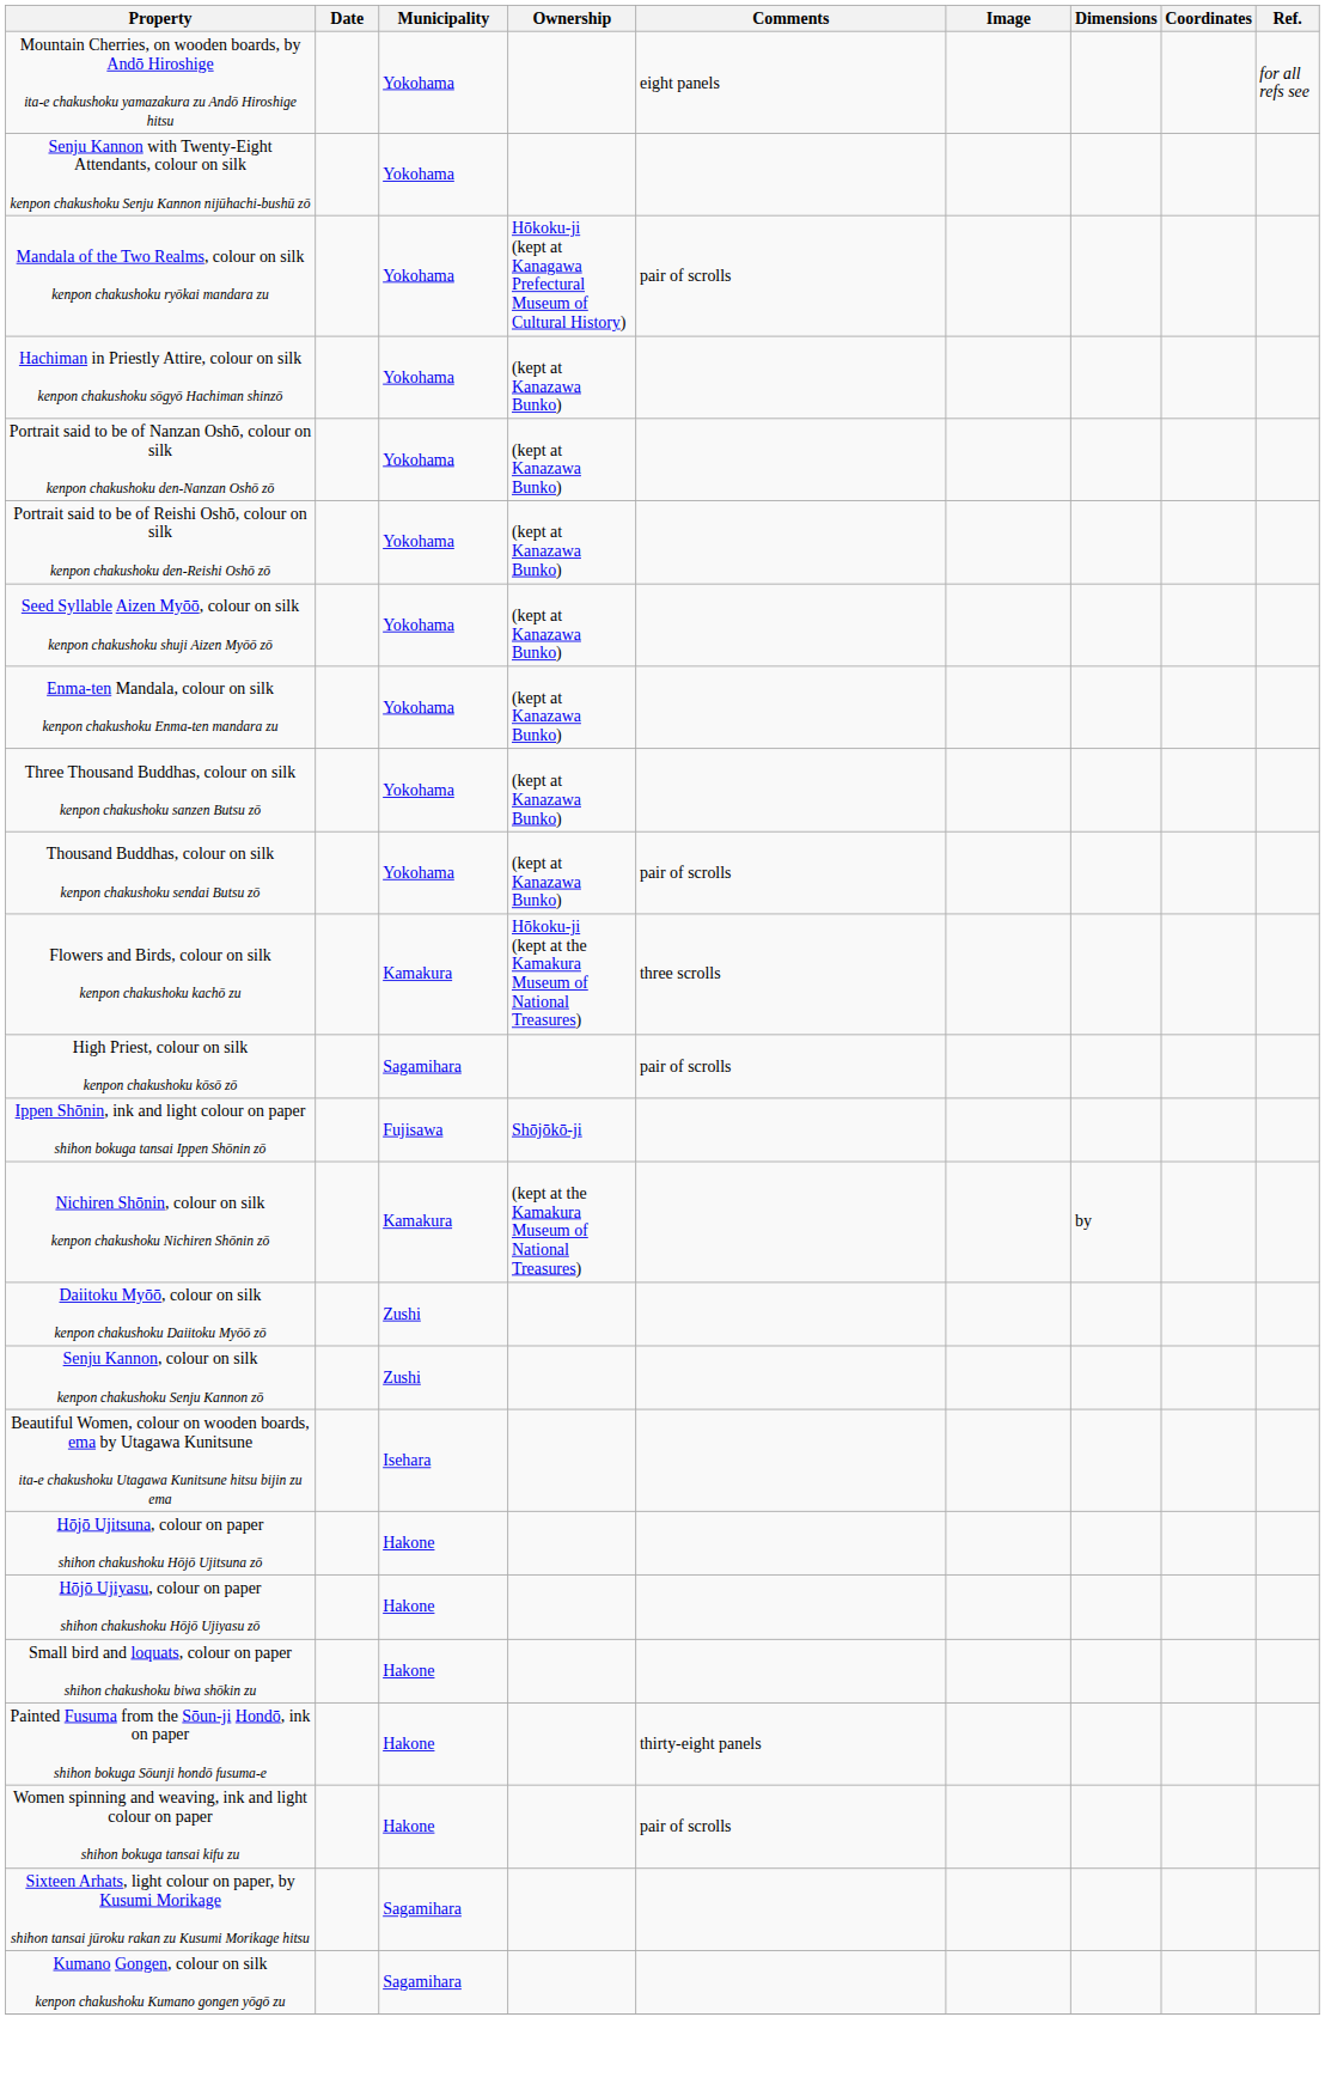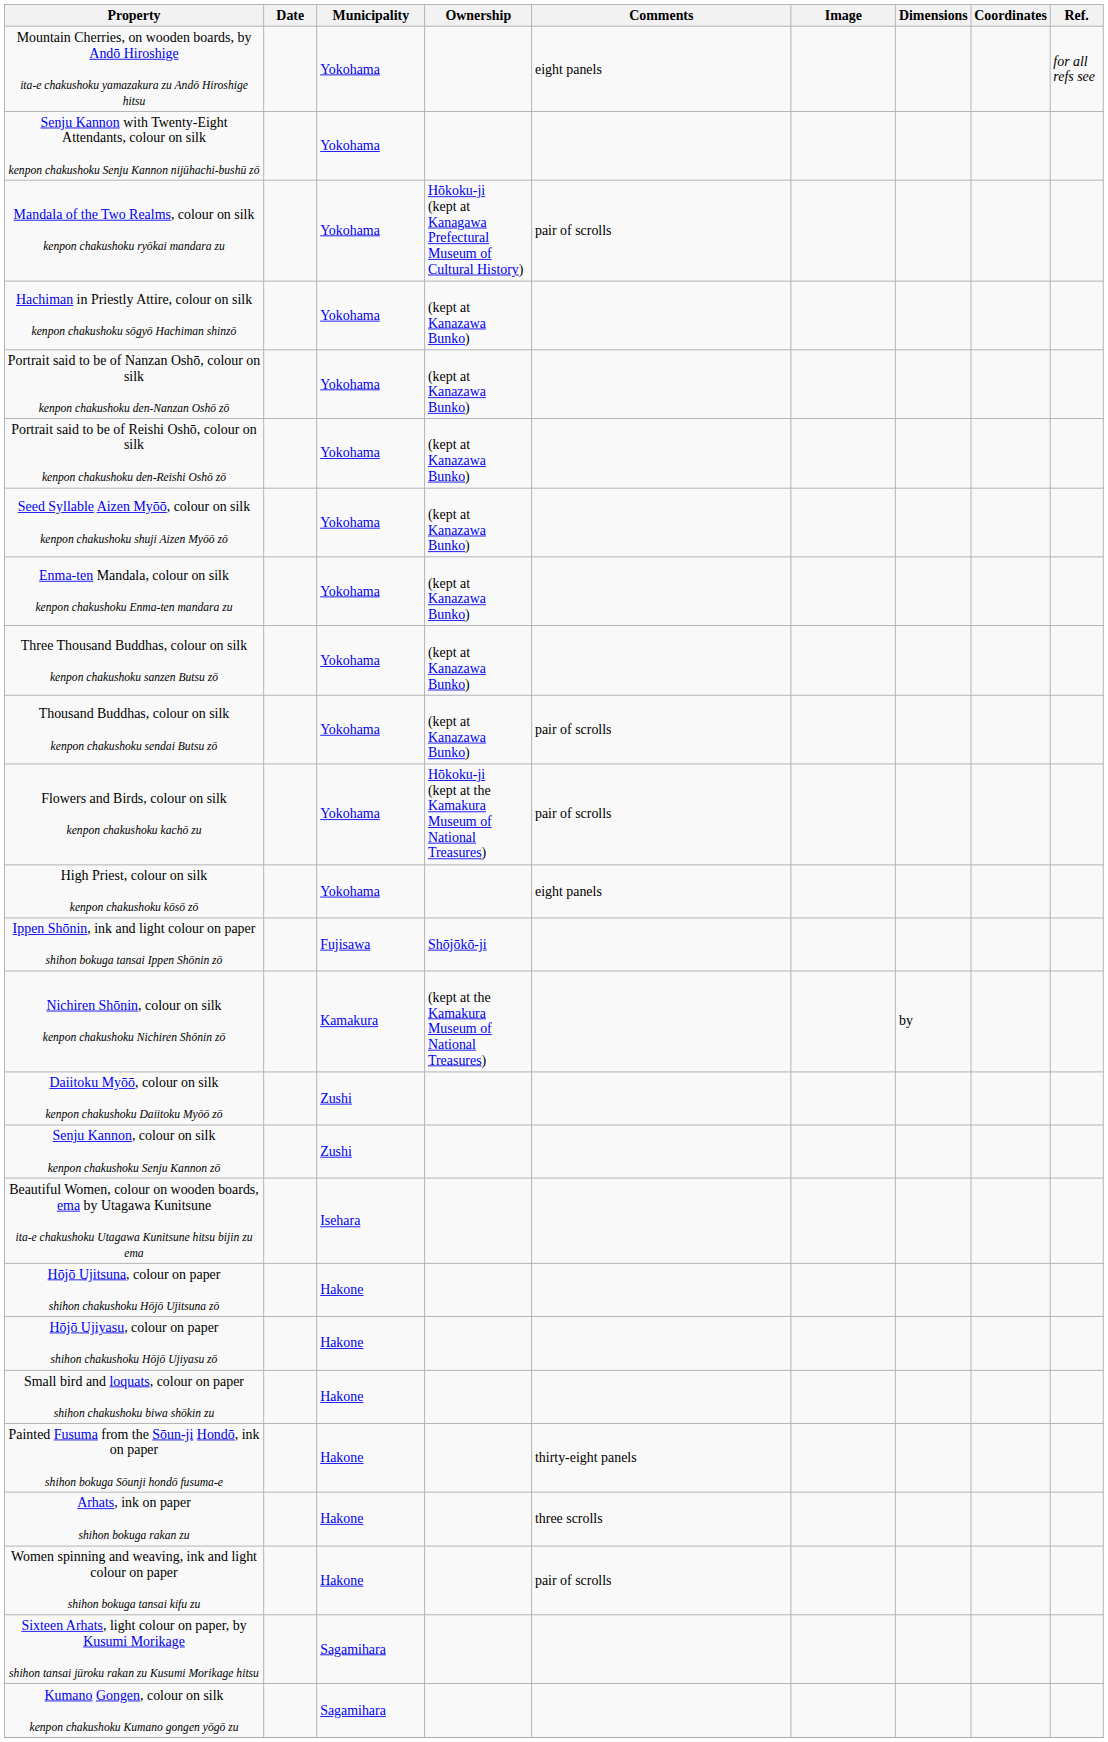 <table class="wikitable sortable"  style="width:100%;">
 <tr>
 <th width="25%" align="left">Property</th>
 <th width="5%" align="left" data-sort-type="number">Date</th>
 <th width="10%" align="left">Municipality</th>
 <th width="10%" align="left">Ownership</th>
 <th width="25%" align="left" class="unsortable">Comments</th>
 <th width="10%" align="left" class="unsortable">Image</th>
 <th width="5%" align="left" class="unsortable">Dimensions</th>
 <th width="5%" align="left" class="unsortable">Coordinates</th>
 <th width="5%" align="left" class="unsortable">Ref.</th>
 </tr>
 <tr>
 <td align="center">Mountain Cherries, on wooden boards, by <a href='#'>Andō Hiroshige</a><br><br><small><em>ita-e chakushoku yamazakura zu Andō Hiroshige hitsu</em></small></td>
 <td></td>
 <td><a href='#'>Yokohama</a></td>
 <td></td>
 <td>eight panels</td>
 <td></td>
 <td></td>
 <td></td>
 <td><em>for all refs see</em> </td>
 </tr>
 <tr>
 <td align="center"><a href='#'>Senju Kannon</a> with Twenty-Eight Attendants, colour on silk<br><br><small><em>kenpon chakushoku Senju Kannon nijūhachi-bushū zō</em></small></td>
 <td></td>
 <td><a href='#'>Yokohama</a></td>
 <td></td>
 <td></td>
 <td></td>
 <td></td>
 <td></td>
 <td></td>
 </tr>
 <tr>
 <td align="center"><a href='#'>Mandala of the Two Realms</a>, colour on silk<br><br><small><em>kenpon chakushoku ryōkai mandara zu</em></small></td>
 <td></td>
 <td><a href='#'>Yokohama</a></td>
 <td><a href='#'>Hōkoku-ji</a><br>(kept at <a href='#'>Kanagawa Prefectural Museum of Cultural History</a>)</td>
 <td>pair of scrolls</td>
 <td></td>
 <td></td>
 <td></td>
 <td></td>
 </tr>
 <tr>
 <td align="center"><a href='#'>Hachiman</a> in Priestly Attire, colour on silk<br><br><small><em>kenpon chakushoku sōgyō Hachiman shinzō</em></small></td>
 <td></td>
 <td><a href='#'>Yokohama</a></td>
 <td><br>(kept at <a href='#'>Kanazawa Bunko</a>)</td>
 <td></td>
 <td></td>
 <td></td>
 <td></td>
 <td></td>
 </tr>
 <tr>
 <td align="center">Portrait said to be of Nanzan Oshō, colour on silk<br><br><small><em>kenpon chakushoku den-Nanzan Oshō zō</em></small></td>
 <td></td>
 <td><a href='#'>Yokohama</a></td>
 <td><br>(kept at <a href='#'>Kanazawa Bunko</a>)</td>
 <td></td>
 <td></td>
 <td></td>
 <td></td>
 <td></td>
 </tr>
 <tr>
 <td align="center">Portrait said to be of Reishi Oshō, colour on silk<br><br><small><em>kenpon chakushoku den-Reishi Oshō zō</em></small></td>
 <td></td>
 <td><a href='#'>Yokohama</a></td>
 <td><br>(kept at <a href='#'>Kanazawa Bunko</a>)</td>
 <td></td>
 <td></td>
 <td></td>
 <td></td>
 <td></td>
 </tr>
 <tr>
 <td align="center"><a href='#'>Seed Syllable</a> <a href='#'>Aizen Myōō</a>, colour on silk<br><br><small><em>kenpon chakushoku shuji Aizen Myōō zō</em></small></td>
 <td></td>
 <td><a href='#'>Yokohama</a></td>
 <td><br>(kept at <a href='#'>Kanazawa Bunko</a>)</td>
 <td></td>
 <td></td>
 <td></td>
 <td></td>
 <td></td>
 </tr>
 <tr>
 <td align="center"><a href='#'>Enma-ten</a> Mandala, colour on silk<br><br><small><em>kenpon chakushoku Enma-ten mandara zu</em></small></td>
 <td></td>
 <td><a href='#'>Yokohama</a></td>
 <td><br>(kept at <a href='#'>Kanazawa Bunko</a>)</td>
 <td></td>
 <td></td>
 <td></td>
 <td></td>
 <td></td>
 </tr>
 <tr>
 <td align="center">Three Thousand Buddhas, colour on silk<br><br><small><em>kenpon chakushoku sanzen Butsu zō</em></small></td>
 <td></td>
 <td><a href='#'>Yokohama</a></td>
 <td><br>(kept at <a href='#'>Kanazawa Bunko</a>)</td>
 <td></td>
 <td></td>
 <td></td>
 <td></td>
 <td></td>
 </tr>
 <tr>
 <td align="center">Thousand Buddhas, colour on silk<br><br><small><em>kenpon chakushoku sendai Butsu zō</em></small></td>
 <td></td>
 <td><a href='#'>Yokohama</a></td>
 <td><br>(kept at <a href='#'>Kanazawa Bunko</a>)</td>
 <td>pair of scrolls</td>
 <td></td>
 <td></td>
 <td></td>
 <td></td>
 </tr>
 <tr>
 <td align="center">Flowers and Birds, colour on silk<br><br><small><em>kenpon chakushoku kachō zu</em></small></td>
 <td></td>
-<td><a href='#'>Kamakura</a></td>
+<td><a href='#'>Yokohama</a></td>
 <td><a href='#'>Hōkoku-ji</a><br>(kept at the <a href='#'>Kamakura Museum of National Treasures</a>)</td>
-<td>three scrolls</td>
+<td>pair of scrolls</td>
 <td></td>
 <td></td>
 <td></td>
 <td></td>
 </tr>
 <tr>
 <td align="center">High Priest, colour on silk<br><br><small><em>kenpon chakushoku kōsō zō</em></small></td>
 <td></td>
-<td><a href='#'>Sagamihara</a></td>
+<td><a href='#'>Yokohama</a></td>
 <td></td>
-<td>pair of scrolls</td>
+<td>eight panels</td>
 <td></td>
 <td></td>
 <td></td>
 <td></td>
 </tr>
 <tr>
 <td align="center"><a href='#'>Ippen Shōnin</a>, ink and light colour on paper<br><br><small><em>shihon bokuga tansai Ippen Shōnin zō</em></small></td>
 <td></td>
 <td><a href='#'>Fujisawa</a></td>
 <td><a href='#'>Shōjōkō-ji</a></td>
 <td></td>
 <td></td>
 <td></td>
 <td></td>
 <td></td>
 </tr>
 <tr>
 <td align="center"><a href='#'>Nichiren Shōnin</a>, colour on silk<br><br><small><em>kenpon chakushoku Nichiren Shōnin zō</em></small></td>
 <td></td>
 <td><a href='#'>Kamakura</a></td>
 <td><br>(kept at the <a href='#'>Kamakura Museum of National Treasures</a>)</td>
 <td></td>
 <td></td>
 <td> by </td>
 <td></td>
 <td></td>
 </tr>
 <tr>
 <td align="center"><a href='#'>Daiitoku Myōō</a>, colour on silk<br><br><small><em>kenpon chakushoku Daiitoku Myōō zō</em></small></td>
 <td></td>
 <td><a href='#'>Zushi</a></td>
 <td></td>
 <td></td>
 <td></td>
 <td></td>
 <td></td>
 <td></td>
 </tr>
 <tr>
 <td align="center"><a href='#'>Senju Kannon</a>, colour on silk<br><br><small><em>kenpon chakushoku Senju Kannon zō</em></small></td>
 <td></td>
 <td><a href='#'>Zushi</a></td>
 <td></td>
 <td></td>
 <td></td>
 <td></td>
 <td></td>
 <td></td>
 </tr>
 <tr>
 <td align="center">Beautiful Women, colour on wooden boards, <a href='#'>ema</a> by Utagawa Kunitsune<br><br><small><em>ita-e chakushoku Utagawa Kunitsune hitsu bijin zu ema</em></small></td>
 <td></td>
 <td><a href='#'>Isehara</a></td>
 <td></td>
 <td></td>
 <td></td>
 <td></td>
 <td></td>
 <td></td>
 </tr>
 <tr>
 <td align="center"><a href='#'>Hōjō Ujitsuna</a>, colour on paper<br><br><small><em>shihon chakushoku Hōjō Ujitsuna zō</em></small></td>
 <td></td>
 <td><a href='#'>Hakone</a></td>
 <td></td>
 <td></td>
 <td></td>
 <td></td>
 <td></td>
 <td></td>
 </tr>
 <tr>
 <td align="center"><a href='#'>Hōjō Ujiyasu</a>, colour on paper<br><br><small><em>shihon chakushoku Hōjō Ujiyasu zō</em></small></td>
 <td></td>
 <td><a href='#'>Hakone</a></td>
 <td></td>
 <td></td>
 <td></td>
 <td></td>
 <td></td>
 <td></td>
 </tr>
 <tr>
 <td align="center">Small bird and <a href='#'>loquats</a>, colour on paper<br><br><small><em>shihon chakushoku biwa shōkin zu</em></small></td>
 <td></td>
 <td><a href='#'>Hakone</a></td>
 <td></td>
 <td></td>
 <td></td>
 <td></td>
 <td></td>
 <td></td>
 </tr>
 <tr>
 <td align="center">Painted <a href='#'>Fusuma</a> from the <a href='#'>Sōun-ji</a> <a href='#'>Hondō</a>, ink on paper<br><br><small><em>shihon bokuga Sōunji hondō fusuma-e</em></small></td>
 <td></td>
 <td><a href='#'>Hakone</a></td>
 <td></td>
 <td>thirty-eight panels</td>
 <td></td>
 <td></td>
 <td></td>
 <td></td>
 </tr>
 <tr>
+<td align="center"><a href='#'>Arhats</a>, ink on paper<br><br><small><em>shihon bokuga rakan zu</em></small></td>
+<td></td>
+<td><a href='#'>Hakone</a></td>
+<td></td>
+<td>three scrolls</td>
+<td></td>
+<td></td>
+<td></td>
+<td></td>
+</tr>
+<tr>
 <td align="center">Women spinning and weaving, ink and light colour on paper<br><br><small><em>shihon bokuga tansai kifu zu</em></small></td>
 <td></td>
 <td><a href='#'>Hakone</a></td>
 <td></td>
 <td>pair of scrolls</td>
 <td></td>
 <td></td>
 <td></td>
 <td></td>
 </tr>
 <tr>
 <td align="center"><a href='#'>Sixteen Arhats</a>, light colour on paper, by <a href='#'>Kusumi Morikage</a><br><br><small><em>shihon tansai jūroku rakan zu Kusumi Morikage hitsu</em></small></td>
 <td></td>
 <td><a href='#'>Sagamihara</a></td>
 <td></td>
 <td></td>
 <td></td>
 <td></td>
 <td></td>
 <td></td>
 </tr>
 <tr>
 <td align="center"><a href='#'>Kumano</a> <a href='#'>Gongen</a>, colour on silk<br><br><small><em>kenpon chakushoku Kumano gongen yōgō zu</em></small></td>
 <td></td>
 <td><a href='#'>Sagamihara</a></td>
 <td></td>
 <td></td>
 <td></td>
 <td></td>
 <td></td>
 <td></td>
 </tr>
 <tr>
 </tr>
 </table>
